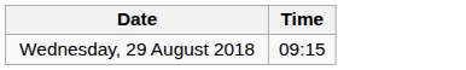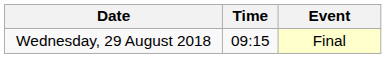 <table class = "wikitable" style="text-align:center;">
 <tr>
 <th width=220>Date</th>
 <th width=50>Time</th>
+<th width=100>Event</th>
 </tr>
 <tr>
 <td>Wednesday, 29 August 2018</td>
 <td>09:15</td>
+<td bgcolor=ffffcc>Final</td>
 </tr>
 </table>
